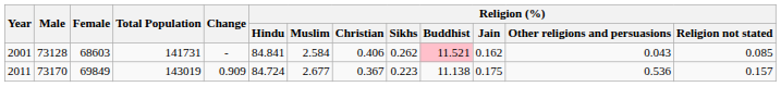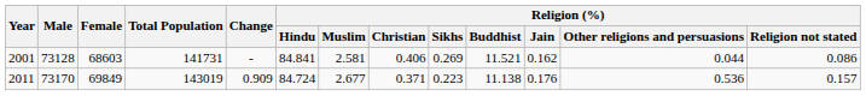 <table class="wikitable">
 <tr>
 <th rowspan="2">Year</th>
 <th rowspan="2">Male</th>
 <th rowspan="2">Female</th>
 <th rowspan="2">Total Population</th>
 <th rowspan="2">Change</th>
 <th colspan="8">Religion (%)</th>
 </tr>
 <tr>
 <th>Hindu</th>
 <th>Muslim</th>
 <th>Christian</th>
 <th>Sikhs</th>
 <th>Buddhist</th>
 <th>Jain</th>
 <th>Other religions and persuasions</th>
 <th>Religion not stated</th>
 </tr>
 <tr>
 <td>2001</td>
 <td style="text-align:right;">73128</td>
 <td style="text-align:right;">68603</td>
 <td style="text-align:right;">141731</td>
 <td style="text-align:center;">-</td>
 <td style="text-align:right;">84.841</td>
-<td style="text-align:right;">2.584</td>
+<td style="text-align:right;">2.581</td>
 <td style="text-align:right;">0.406</td>
-<td style="text-align:right;">0.262</td>
-<td style="background: pink; text-align:right;">11.521</td>
+<td style="text-align:right;">0.269</td>
+<td style="text-align:right;">11.521</td>
 <td style="text-align:right;">0.162</td>
-<td style="text-align:right;">0.043</td>
-<td style="text-align:right;">0.085</td>
+<td style="text-align:right;">0.044</td>
+<td style="text-align:right;">0.086</td>
 </tr>
 <tr>
 <td>2011</td>
 <td style="text-align:right;">73170</td>
 <td style="text-align:right;">69849</td>
 <td style="text-align:right;">143019</td>
 <td style="text-align:right;">0.909</td>
 <td style="text-align:right;">84.724</td>
 <td style="text-align:right;">2.677</td>
-<td style="text-align:right;">0.367</td>
+<td style="text-align:right;">0.371</td>
 <td style="text-align:right;">0.223</td>
 <td style="text-align:right;">11.138</td>
-<td style="text-align:right;">0.175</td>
+<td style="text-align:right;">0.176</td>
 <td style="text-align:right;">0.536</td>
 <td style="text-align:right;">0.157</td>
 </tr>
 </table>
